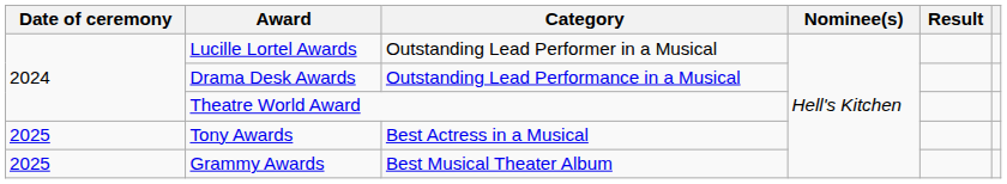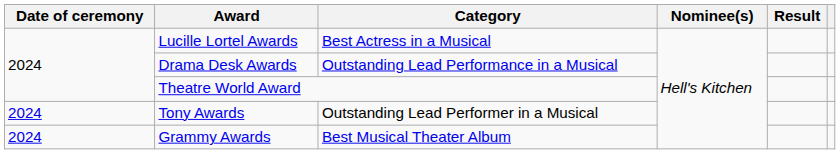 <table class="wikitable sortable plainrowheaders" style="width: 99%">
 <tr>
 <th scope="col">Date of ceremony</th>
 <th scope="col">Award</th>
 <th scope="col">Category</th>
 <th scope="col">Nominee(s)</th>
 <th scope="col">Result</th>
 <th scope="col" class="unsortable"></th>
 </tr>
 <tr>
 <td rowspan="3">2024</td>
 <td><a href='#'>Lucille Lortel Awards</a></td>
-<td>Outstanding Lead Performer in a Musical</td>
+<td><a href='#'>Best Actress in a Musical</a></td>
 <td rowspan="5"><em>Hell's Kitchen</em></td>
 <td></td>
 <td></td>
 </tr>
 <tr>
 <td><a href='#'>Drama Desk Awards</a></td>
 <td><a href='#'>Outstanding Lead Performance in a Musical</a></td>
 <td></td>
 <td></td>
 </tr>
 <tr>
 <td colspan="2"><a href='#'>Theatre World Award</a></td>
 <td></td>
 <td></td>
 </tr>
 <tr>
-<td><a href='#'>2025</a></td>
+<td><a href='#'>2024</a></td>
 <td><a href='#'>Tony Awards</a></td>
-<td><a href='#'>Best Actress in a Musical</a></td>
+<td>Outstanding Lead Performer in a Musical</td>
 <td></td>
 <td></td>
 </tr>
 <tr>
-<td><a href='#'>2025</a></td>
+<td><a href='#'>2024</a></td>
 <td><a href='#'>Grammy Awards</a></td>
 <td><a href='#'>Best Musical Theater Album</a></td>
 <td></td>
 <td></td>
 </tr>
 </table>
